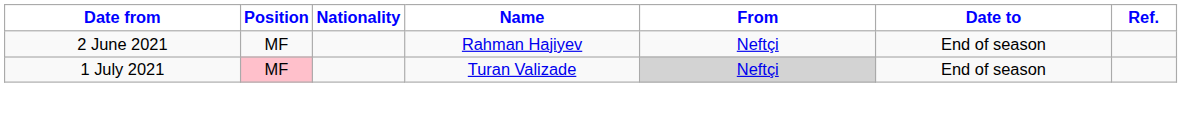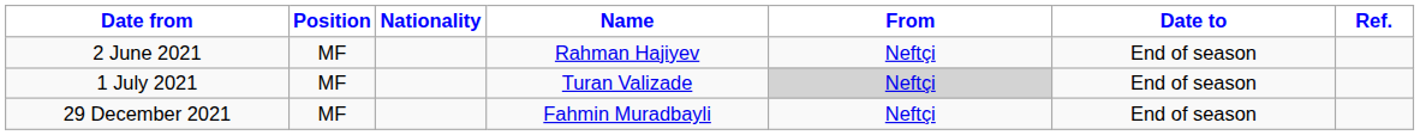 <table class="wikitable" style="text-align:center; font-size:90%; ">
 <tr>
 <th style="background:white; color:blue; width:200px;">Date from</th>
 <th style="background:white; color:blue; width:50px;">Position</th>
 <th style="background:white; color:blue; width:50px;">Nationality</th>
 <th style="background:white; color:blue; width:200px;">Name</th>
 <th style="background:white; color:blue; width:200px;">From</th>
 <th style="background:white; color:blue; width:200px;">Date to</th>
 <th style="background:white; color:blue; width:50px;">Ref.</th>
 </tr>
 <tr>
 <td>2 June 2021</td>
 <td>MF</td>
 <td></td>
 <td><a href='#'>Rahman Hajiyev</a></td>
 <td><a href='#'>Neftçi</a></td>
 <td>End of season</td>
 <td></td>
 </tr>
 <tr>
 <td>1 July 2021</td>
-<td style="background: pink;">MF</td>
+<td>MF</td>
 <td></td>
 <td><a href='#'>Turan Valizade</a></td>
 <td style="background: lightgrey;"><a href='#'>Neftçi</a></td>
 <td>End of season</td>
 <td></td>
 </tr>
+<tr>
+<td>29 December 2021</td>
+<td>MF</td>
+<td></td>
+<td><a href='#'>Fahmin Muradbayli</a></td>
+<td><a href='#'>Neftçi</a></td>
+<td>End of season</td>
+<td></td>
+</tr>
 </table>
